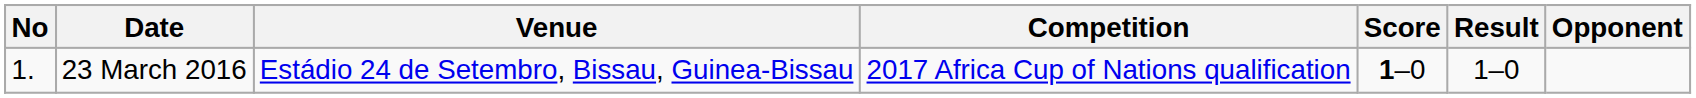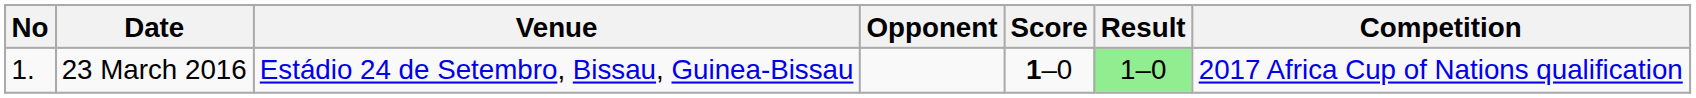 <table class="wikitable" style="font-size:85%;">
 <tr>
 <th>No</th>
 <th>Date</th>
 <th>Venue</th>
-<th>Competition</th>
+<th>Opponent</th>
 <th>Score</th>
 <th>Result</th>
-<th>Opponent</th>
+<th>Competition</th>
 </tr>
 <tr>
 <td>1.</td>
 <td>23 March 2016</td>
 <td><a href='#'>Estádio 24 de Setembro</a>, <a href='#'>Bissau</a>, <a href='#'>Guinea-Bissau</a></td>
+<td></td>
+<td align=center><strong>1</strong>–0</td>
+<td align=center style="background: lightgreen;">1–0</td>
 <td><a href='#'>2017 Africa Cup of Nations qualification</a></td>
-<td align=center><strong>1</strong>–0</td>
-<td align=center>1–0</td>
-<td></td>
 </tr>
 </table>
